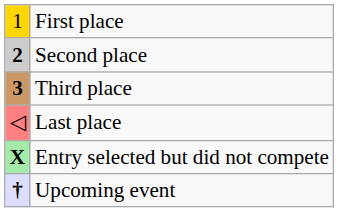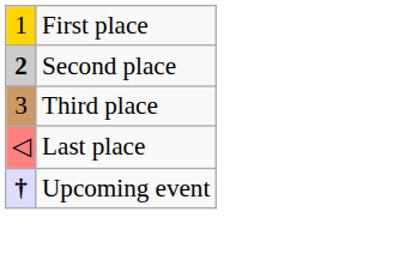 <table class="wikitable">
 <tr>
 <td style="background-color:#FFD700; text-align:center;">1</td>
 <td>First place</td>
 </tr>
 <tr>
 <td style="background-color:#CCC; text-align:center;"><strong>2</strong></td>
 <td>Second place</td>
 </tr>
 <tr>
-<td style="background-color:#C96; text-align:center;"><strong>3</strong></td>
+<td style="background-color:#C96; text-align:center;">3</td>
 <td>Third place</td>
 </tr>
 <tr>
 <td style="background-color:#FE8080; text-align:center;">◁</td>
 <td>Last place</td>
 </tr>
 <tr>
-<td style="background-color:#A4EAA9; text-align:center;"><strong>X</strong></td>
-<td>Entry selected but did not compete</td>
-</tr>
-<tr>
 <td style="background-color:#DDF; text-align:center;"><strong>†</strong></td>
 <td>Upcoming event</td>
 </tr>
 </table>
